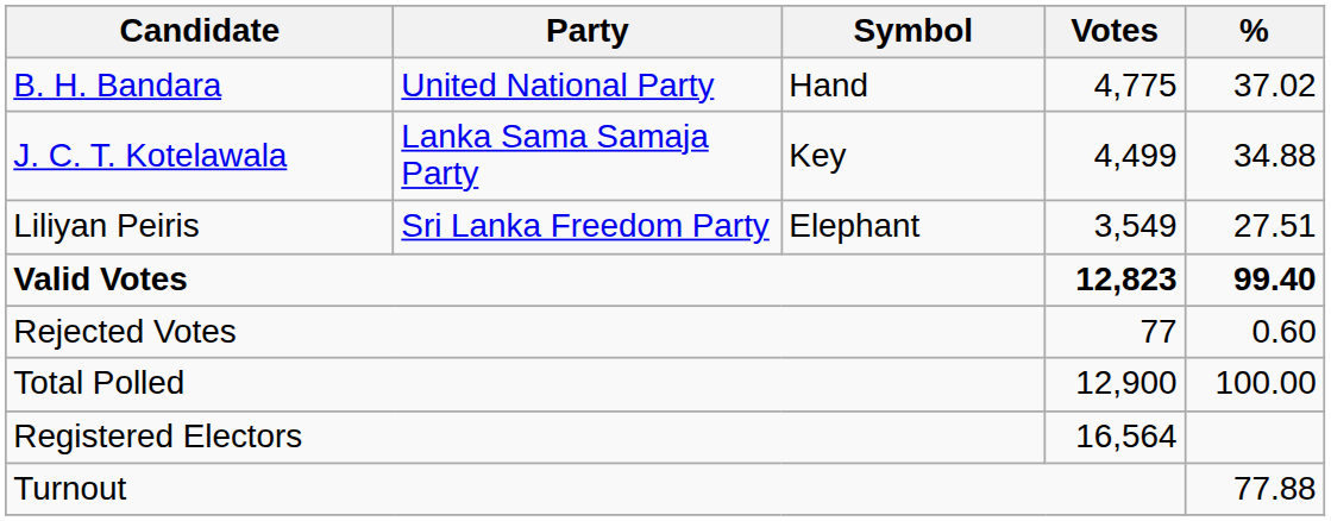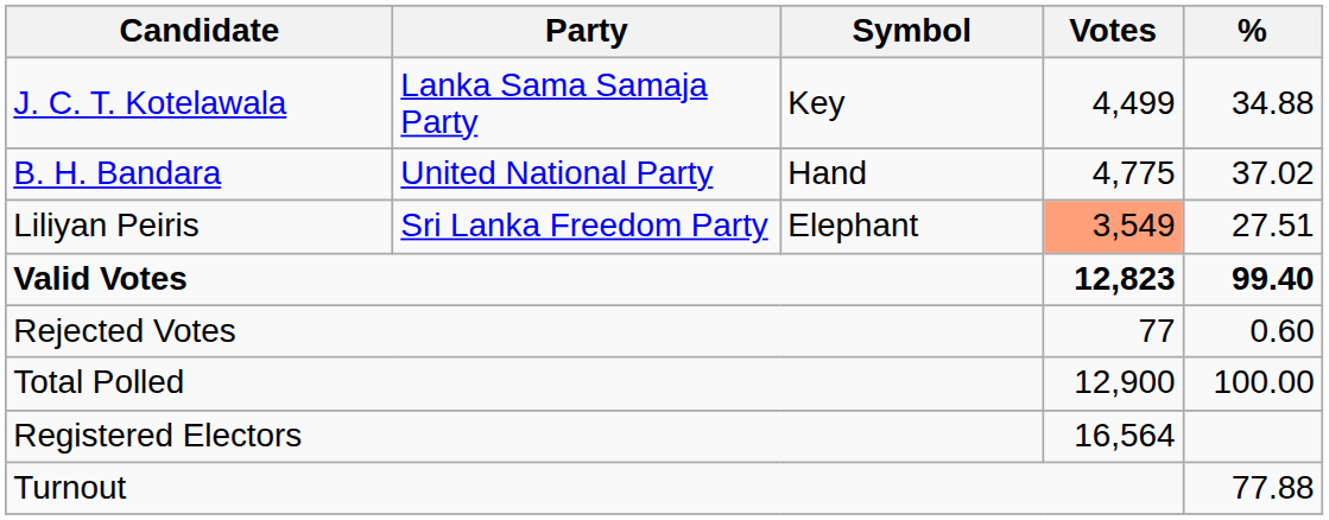 <table class="wikitable" border="1" style="text-align:right;">
 <tr>
 <th align=left width="180">Candidate</th>
 <th align=left width="180">Party</th>
 <th align=left width="120">Symbol</th>
 <th align=left width="60">Votes</th>
 <th align=left width="60">%</th>
 </tr>
 <tr>
+<td align=left><a href='#'>J. C. T. Kotelawala</a></td>
+<td align=left><a href='#'>Lanka Sama Samaja Party</a></td>
+<td align=left>Key</td>
+<td>4,499</td>
+<td>34.88</td>
+</tr>
+<tr>
 <td align=left><a href='#'>B. H. Bandara</a></td>
 <td align=left><a href='#'>United National Party</a></td>
 <td align=left>Hand</td>
 <td>4,775</td>
 <td>37.02</td>
 </tr>
 <tr>
-<td align=left><a href='#'>J. C. T. Kotelawala</a></td>
-<td align=left><a href='#'>Lanka Sama Samaja Party</a></td>
-<td align=left>Key</td>
-<td>4,499</td>
-<td>34.88</td>
-</tr>
-<tr>
 <td align=left>Liliyan Peiris</td>
 <td align=left><a href='#'>Sri Lanka Freedom Party</a></td>
 <td align=left>Elephant</td>
-<td>3,549</td>
+<td style="background: lightsalmon;">3,549</td>
 <td>27.51</td>
 </tr>
 <tr>
 <td align=left colspan=3><strong>Valid Votes</strong></td>
 <td><strong>12,823</strong></td>
 <td><strong>99.40</strong></td>
 </tr>
 <tr>
 <td align=left colspan=3>Rejected Votes</td>
 <td>77</td>
 <td>0.60</td>
 </tr>
 <tr>
 <td align=left colspan=3>Total Polled</td>
 <td>12,900</td>
 <td>100.00</td>
 </tr>
 <tr>
 <td align=left colspan=3>Registered Electors</td>
 <td>16,564</td>
 <td></td>
 </tr>
 <tr>
 <td align=left colspan=4>Turnout</td>
 <td>77.88</td>
 </tr>
 </table>
